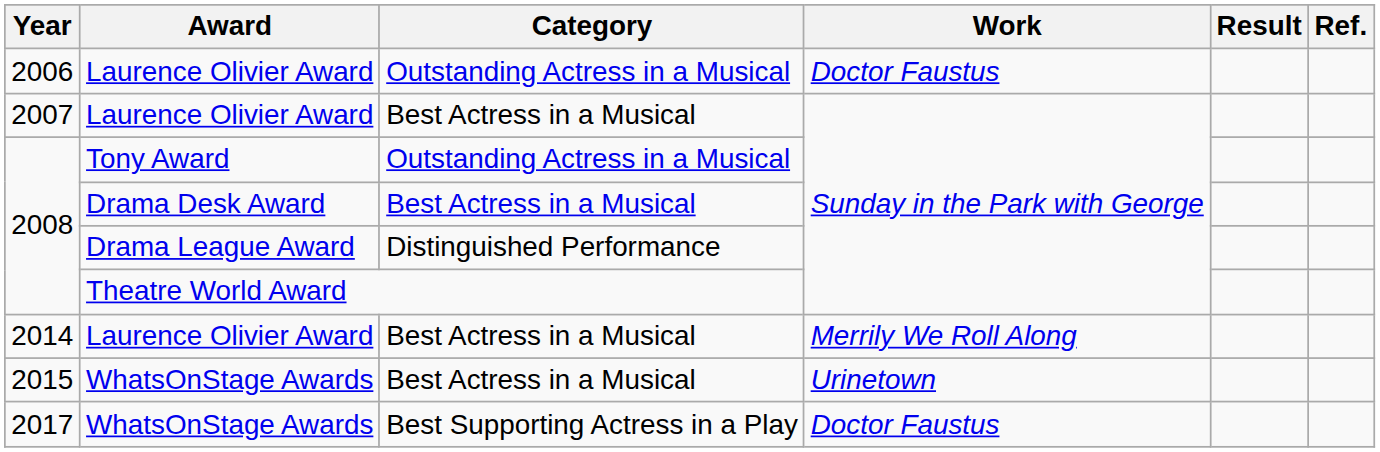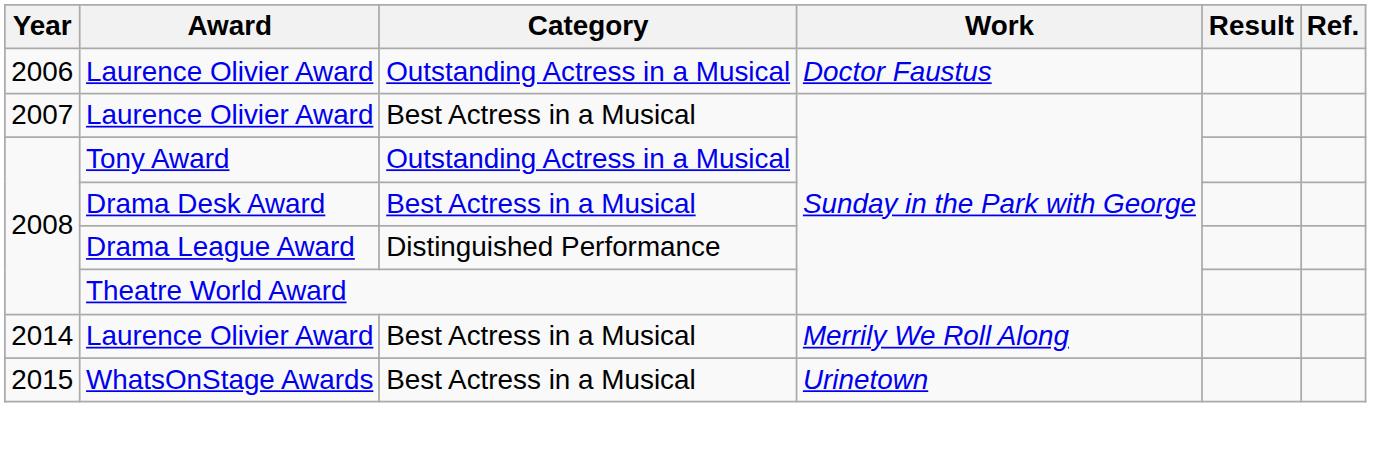 <table class="wikitable sortable">
 <tr>
 <th>Year</th>
 <th>Award</th>
 <th>Category</th>
 <th>Work</th>
 <th>Result</th>
 <th>Ref.</th>
 </tr>
 <tr>
 <td style="text-align:center;">2006</td>
 <td><a href='#'>Laurence Olivier Award</a></td>
 <td><a href='#'>Outstanding Actress in a Musical</a></td>
 <td><a href='#'><em>Doctor Faustus</em></a></td>
 <td></td>
 <td align="center"></td>
 </tr>
 <tr>
 <td style="text-align:center;">2007</td>
 <td><a href='#'>Laurence Olivier Award</a></td>
 <td>Best Actress in a Musical</td>
 <td rowspan="5"><em><a href='#'>Sunday in the Park with George</a></em></td>
 <td></td>
 <td align="center"></td>
 </tr>
 <tr>
 <td rowspan="4" style="text-align:center;">2008</td>
 <td><a href='#'>Tony Award</a></td>
 <td><a href='#'>Outstanding Actress in a Musical</a></td>
 <td></td>
 <td align="center"></td>
 </tr>
 <tr>
 <td><a href='#'>Drama Desk Award</a></td>
 <td><a href='#'>Best Actress in a Musical</a></td>
 <td></td>
 <td align="center"></td>
 </tr>
 <tr>
 <td><a href='#'>Drama League Award</a></td>
 <td>Distinguished Performance</td>
 <td></td>
 <td align="center"></td>
 </tr>
 <tr>
 <td colspan="2"><a href='#'>Theatre World Award</a></td>
 <td></td>
 <td align="center"></td>
 </tr>
 <tr>
 <td style="text-align:center;">2014</td>
 <td><a href='#'>Laurence Olivier Award</a></td>
 <td>Best Actress in a Musical</td>
 <td><a href='#'><em>Merrily We Roll Along</em></a></td>
 <td></td>
 <td align="center"></td>
 </tr>
 <tr>
 <td style="text-align:center;">2015</td>
 <td><a href='#'>WhatsOnStage Awards</a></td>
 <td>Best Actress in a Musical</td>
 <td><em><a href='#'>Urinetown</a></em></td>
 <td></td>
 <td align="center"></td>
 </tr>
-<tr>
-<td style="text-align:center;">2017</td>
-<td><a href='#'>WhatsOnStage Awards</a></td>
-<td>Best Supporting Actress in a Play</td>
-<td><a href='#'><em>Doctor Faustus</em></a></td>
-<td></td>
-<td align="center"></td>
-</tr>
 </table>
